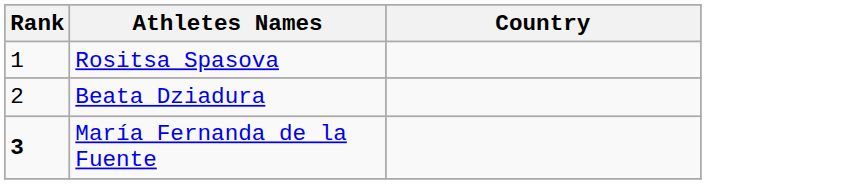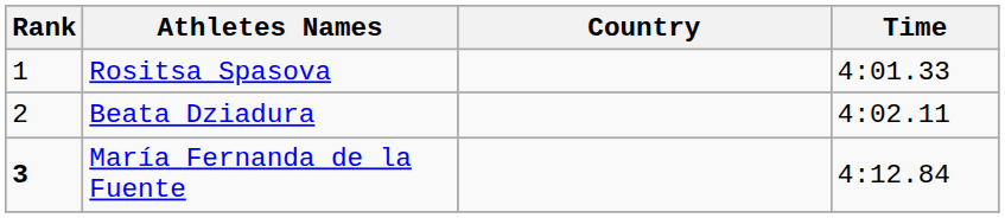 <table class="wikitable">
 <tr>
 <th width=25>Rank</th>
 <th width=175>Athletes Names</th>
 <th width=175>Country</th>
+<th width=75>Time</th>
 </tr>
 <tr>
 <td>1</td>
 <td><a href='#'>Rositsa Spasova</a></td>
 <td></td>
+<td>4:01.33</td>
 </tr>
 <tr>
 <td>2</td>
 <td><a href='#'>Beata Dziadura</a></td>
 <td></td>
+<td>4:02.11</td>
 </tr>
 <tr>
 <td><strong>3</strong></td>
 <td><a href='#'>María Fernanda de la Fuente</a></td>
 <td></td>
+<td>4:12.84</td>
 </tr>
 </table>
